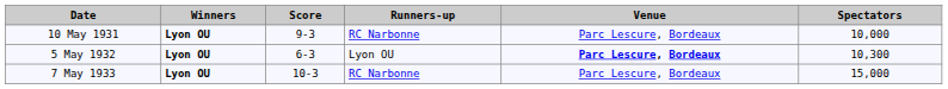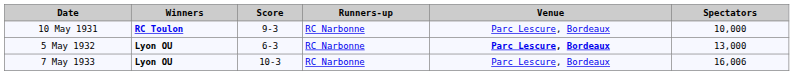 <table bgcolor="#f7f8ff" cellpadding="4" width="90%" cellspacing="0" border="1" style="font-size: 100%; border: grey solid 1px; border-collapse: collapse;">
 <tr bgcolor="#CCCCCC">
 <td align=center><strong>Date</strong></td>
 <td align=center><strong>Winners</strong></td>
 <td align=center><strong>Score</strong></td>
 <td align=center><strong>Runners-up</strong></td>
 <td align=center><strong>Venue</strong></td>
 <td align=center><strong>Spectators</strong></td>
 </tr>
 <tr>
 <td align=center>10 May 1931</td>
-<td><strong>Lyon OU</strong></td>
+<td><strong><a href='#'>RC Toulon</a></strong></td>
 <td align=center>9-3</td>
 <td><a href='#'>RC Narbonne</a></td>
 <td align=center><a href='#'>Parc Lescure</a>, <a href='#'>Bordeaux</a></td>
 <td align=center>10,000</td>
 </tr>
 <tr>
 <td align=center>5 May 1932</td>
 <td><strong>Lyon OU</strong></td>
 <td align=center>6-3</td>
-<td>Lyon OU</td>
+<td><a href='#'>RC Narbonne</a></td>
 <td align=center><strong><a href='#'>Parc Lescure</a>, <a href='#'>Bordeaux</a></strong></td>
-<td align=center>10,300</td>
+<td align=center>13,000</td>
 </tr>
 <tr>
 <td align=center>7 May 1933</td>
 <td><strong>Lyon OU</strong></td>
 <td align=center>10-3</td>
 <td><a href='#'>RC Narbonne</a></td>
 <td align=center><a href='#'>Parc Lescure</a>, <a href='#'>Bordeaux</a></td>
-<td align=center>15,000</td>
+<td align=center>16,006</td>
 </tr>
 </table>
